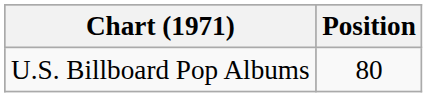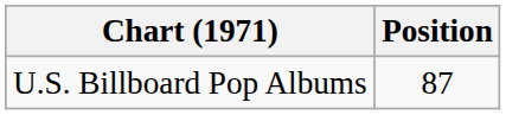 <table class="wikitable" style="text-align:center;">
 <tr>
 <th>Chart (1971)</th>
 <th>Position</th>
 </tr>
 <tr>
 <td align="left">U.S. Billboard Pop Albums</td>
-<td>80</td>
+<td>87</td>
 </tr>
 </table>
